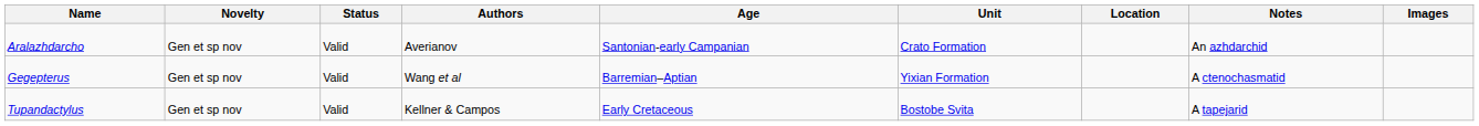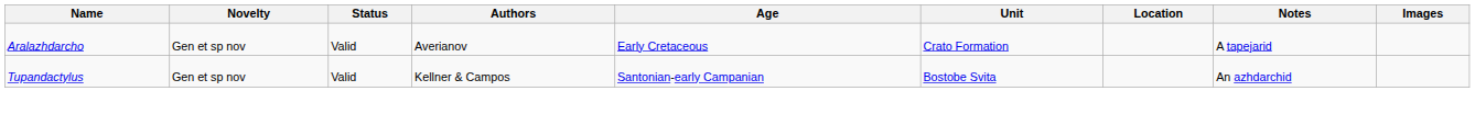 <table class="wikitable sortable" align="center" width="100%">
 <tr>
 <th>Name</th>
 <th>Novelty</th>
 <th>Status</th>
 <th>Authors</th>
 <th>Age</th>
 <th>Unit</th>
 <th>Location</th>
 <th>Notes</th>
 <th>Images</th>
 </tr>
 <tr>
 <td><br><em><a href='#'>Aralazhdarcho</a></em></td>
 <td><br>Gen et sp nov</td>
 <td><br>Valid</td>
 <td><br>Averianov</td>
-<td><br><a href='#'>Santonian</a>-<a href='#'>early Campanian</a></td>
+<td><br><a href='#'>Early Cretaceous</a></td>
 <td><br><a href='#'>Crato Formation</a></td>
 <td><br></td>
-<td><br>An <a href='#'>azhdarchid</a></td>
-<td></td>
-</tr>
-<tr>
-<td><br><em><a href='#'>Gegepterus</a></em></td>
-<td><br>Gen et sp nov</td>
-<td><br>Valid</td>
-<td><br>Wang <em>et al</em></td>
-<td><br><a href='#'>Barremian</a>–<a href='#'>Aptian</a></td>
-<td><br><a href='#'>Yixian Formation</a></td>
-<td><br></td>
-<td><br>A <a href='#'>ctenochasmatid</a></td>
+<td><br>A <a href='#'>tapejarid</a></td>
 <td></td>
 </tr>
 <tr>
 <td><br><em><a href='#'>Tupandactylus</a></em></td>
 <td><br>Gen et sp nov</td>
 <td><br>Valid</td>
 <td><br>Kellner & Campos</td>
-<td><br><a href='#'>Early Cretaceous</a></td>
+<td><br><a href='#'>Santonian</a>-<a href='#'>early Campanian</a></td>
 <td><br><a href='#'>Bostobe Svita</a></td>
 <td><br></td>
-<td><br>A <a href='#'>tapejarid</a></td>
+<td><br>An <a href='#'>azhdarchid</a></td>
 <td><br></td>
 </tr>
 </table>
